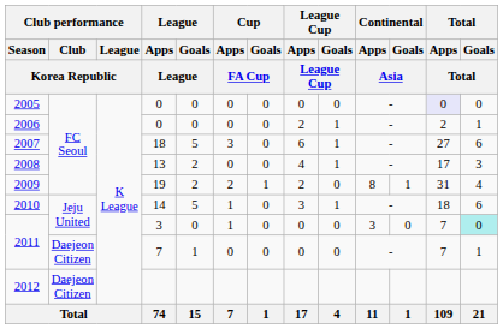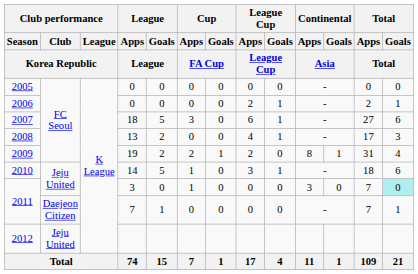 <table class="wikitable" style="text-align:center;">
 <tr>
 <th colspan=3>Club performance</th>
 <th colspan=2>League</th>
 <th colspan=2>Cup</th>
 <th colspan=2>League Cup</th>
 <th colspan=2>Continental</th>
 <th colspan=2>Total</th>
 </tr>
 <tr>
 <th>Season</th>
 <th>Club</th>
 <th>League</th>
 <th>Apps</th>
 <th>Goals</th>
 <th>Apps</th>
 <th>Goals</th>
 <th>Apps</th>
 <th>Goals</th>
 <th>Apps</th>
 <th>Goals</th>
 <th>Apps</th>
 <th>Goals</th>
 </tr>
 <tr>
 <th colspan=3>Korea Republic</th>
 <th colspan=2>League</th>
 <th colspan=2><a href='#'>FA Cup</a></th>
 <th colspan=2><a href='#'>League Cup</a></th>
 <th colspan=2><a href='#'>Asia</a></th>
 <th colspan=2>Total</th>
 </tr>
 <tr>
 <td><a href='#'>2005</a></td>
 <td rowspan="5"><a href='#'>FC Seoul</a></td>
 <td rowspan="9"><a href='#'>K League</a></td>
 <td>0</td>
 <td>0</td>
 <td>0</td>
 <td>0</td>
 <td>0</td>
 <td>0</td>
 <td colspan="2">-</td>
-<td style="background: lavender;">0</td>
+<td>0</td>
 <td>0</td>
 </tr>
 <tr>
 <td><a href='#'>2006</a></td>
 <td>0</td>
 <td>0</td>
 <td>0</td>
 <td>0</td>
 <td>2</td>
 <td>1</td>
 <td colspan="2">-</td>
 <td>2</td>
 <td>1</td>
 </tr>
 <tr>
 <td><a href='#'>2007</a></td>
 <td>18</td>
 <td>5</td>
 <td>3</td>
 <td>0</td>
 <td>6</td>
 <td>1</td>
 <td colspan="2">-</td>
 <td>27</td>
 <td>6</td>
 </tr>
 <tr>
 <td><a href='#'>2008</a></td>
 <td>13</td>
 <td>2</td>
 <td>0</td>
 <td>0</td>
 <td>4</td>
 <td>1</td>
 <td colspan="2">-</td>
 <td>17</td>
 <td>3</td>
 </tr>
 <tr>
 <td><a href='#'>2009</a></td>
 <td>19</td>
 <td>2</td>
 <td>2</td>
 <td>1</td>
 <td>2</td>
 <td>0</td>
 <td>8</td>
 <td>1</td>
 <td>31</td>
 <td>4</td>
 </tr>
 <tr>
 <td><a href='#'>2010</a></td>
 <td rowspan="2"><a href='#'>Jeju United</a></td>
 <td>14</td>
 <td>5</td>
 <td>1</td>
 <td>0</td>
 <td>3</td>
 <td>1</td>
 <td colspan="2">-</td>
 <td>18</td>
 <td>6</td>
 </tr>
 <tr>
 <td rowspan=2><a href='#'>2011</a></td>
 <td>3</td>
 <td>0</td>
 <td>1</td>
 <td>0</td>
 <td>0</td>
 <td>0</td>
 <td>3</td>
 <td>0</td>
 <td>7</td>
 <td style="background: paleturquoise;">0</td>
 </tr>
 <tr>
 <td><a href='#'>Daejeon Citizen</a></td>
 <td>7</td>
 <td>1</td>
 <td>0</td>
 <td>0</td>
 <td>0</td>
 <td>0</td>
 <td colspan="2">-</td>
 <td>7</td>
 <td>1</td>
 </tr>
 <tr>
 <td><a href='#'>2012</a></td>
-<td><a href='#'>Daejeon Citizen</a></td>
+<td rowspan="1"><a href='#'>Jeju United</a></td>
 <td></td>
 <td></td>
 <td></td>
 <td></td>
 <td></td>
 <td></td>
 <td></td>
 <td></td>
 <td></td>
 <td></td>
 </tr>
 <tr>
 <th colspan=3>Total</th>
 <th>74</th>
 <th>15</th>
 <th>7</th>
 <th>1</th>
 <th>17</th>
 <th>4</th>
 <th>11</th>
 <th>1</th>
 <th>109</th>
 <th>21</th>
 </tr>
 </table>
